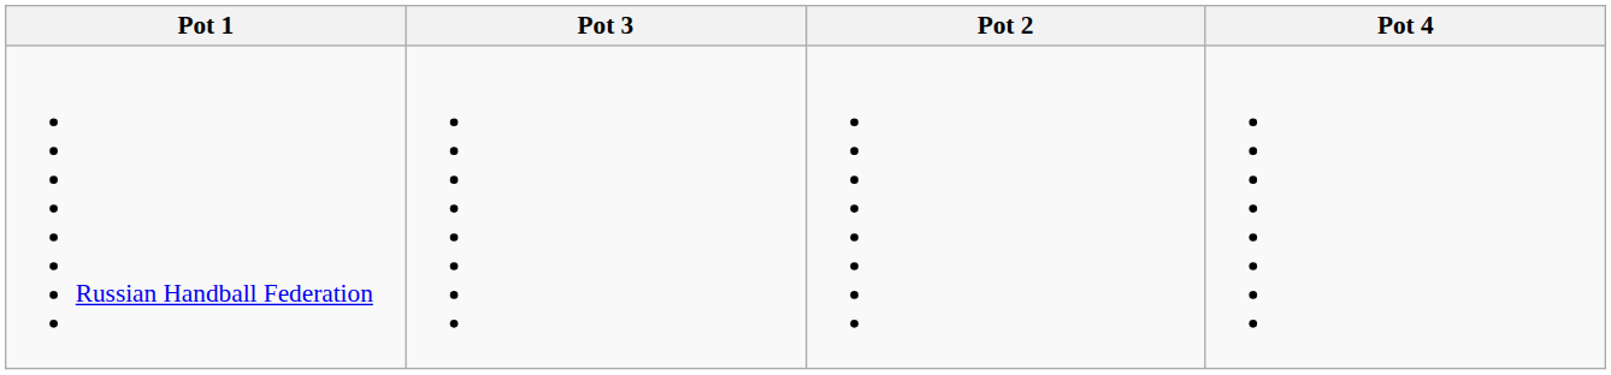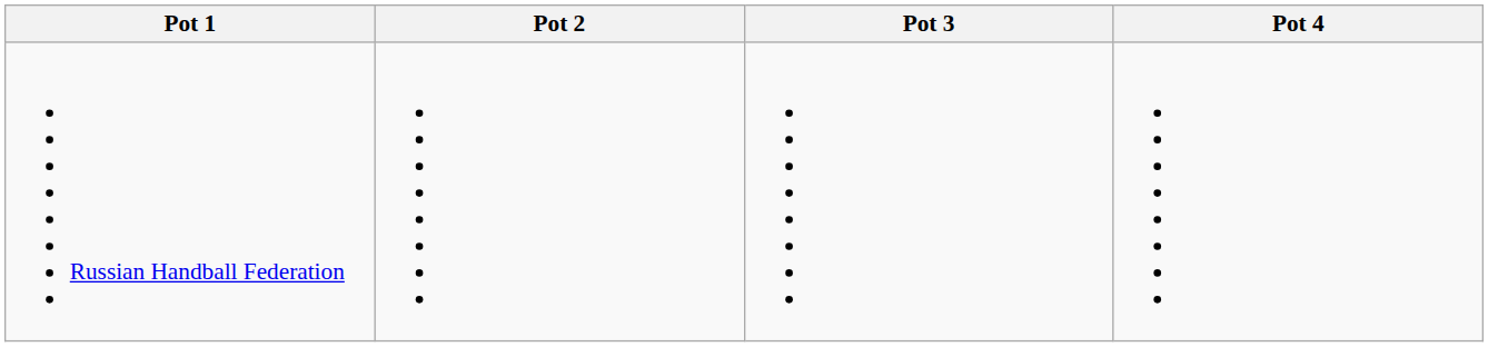 <table class="wikitable" width=1000>
 <tr>
 <th style="width: 25%;">Pot 1</th>
+<th style="width: 25%;">Pot 2</th>
 <th style="width: 25%;">Pot 3</th>
-<th style="width: 25%;">Pot 2</th>
 <th style="width: 25%;">Pot 4</th>
 </tr>
 <tr>
 <td><br><ul><li></li><li></li><li></li><li></li><li></li><li></li><li><a href='#'>Russian Handball Federation</a></li><li></li></ul></td>
 <td><br><ul><li></li><li></li><li></li><li></li><li></li><li></li><li></li><li></li></ul></td>
 <td><br><ul><li></li><li></li><li></li><li></li><li></li><li></li><li></li><li></li></ul></td>
 <td><br><ul><li></li><li></li><li></li><li></li><li></li><li></li><li></li><li></li></ul></td>
 </tr>
 </table>
